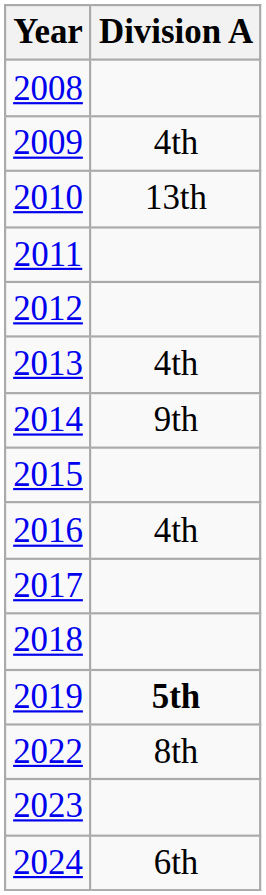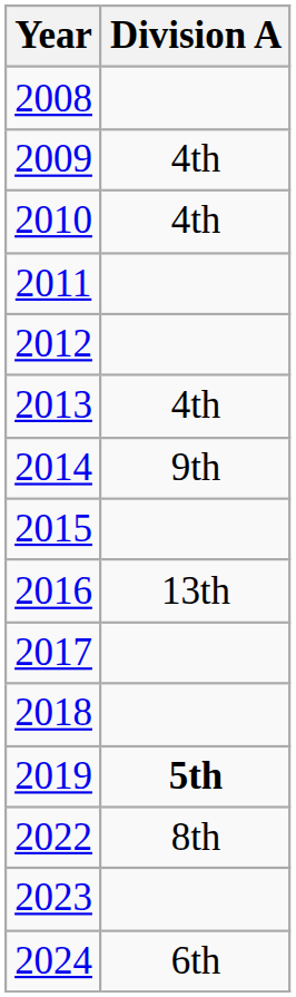 <table class="wikitable" style="text-align:center">
 <tr>
 <th>Year</th>
 <th>Division A</th>
 </tr>
 <tr>
 <td><a href='#'>2008</a></td>
 <td></td>
 </tr>
 <tr>
 <td><a href='#'>2009</a></td>
 <td>4th</td>
 </tr>
 <tr>
 <td><a href='#'>2010</a></td>
-<td>13th</td>
+<td>4th</td>
 </tr>
 <tr>
 <td><a href='#'>2011</a></td>
 <td></td>
 </tr>
 <tr>
 <td><a href='#'>2012</a></td>
 <td></td>
 </tr>
 <tr>
 <td><a href='#'>2013</a></td>
 <td>4th</td>
 </tr>
 <tr>
 <td><a href='#'>2014</a></td>
 <td>9th</td>
 </tr>
 <tr>
 <td><a href='#'>2015</a></td>
 <td></td>
 </tr>
 <tr>
 <td><a href='#'>2016</a></td>
-<td>4th</td>
+<td>13th</td>
 </tr>
 <tr>
 <td><a href='#'>2017</a></td>
 <td></td>
 </tr>
 <tr>
 <td><a href='#'>2018</a></td>
 <td></td>
 </tr>
 <tr>
 <td><a href='#'>2019</a></td>
 <td><strong>5th</strong></td>
 </tr>
 <tr>
 <td><a href='#'>2022</a></td>
 <td>8th</td>
 </tr>
 <tr>
 <td><a href='#'>2023</a></td>
 <td></td>
 </tr>
 <tr>
 <td><a href='#'>2024</a></td>
 <td>6th</td>
 </tr>
 </table>
